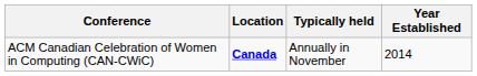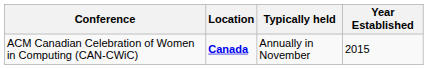 <table class="wikitable">
 <tr>
 <th>Conference</th>
 <th>Location</th>
 <th>Typically held</th>
 <th>Year Established</th>
 </tr>
 <tr>
 <td>ACM Canadian Celebration of Women in Computing (CAN-CWiC)</td>
 <td><strong><a href='#'>Canada</a></strong></td>
 <td>Annually in November</td>
-<td>2014</td>
+<td>2015</td>
 </tr>
 </table>
